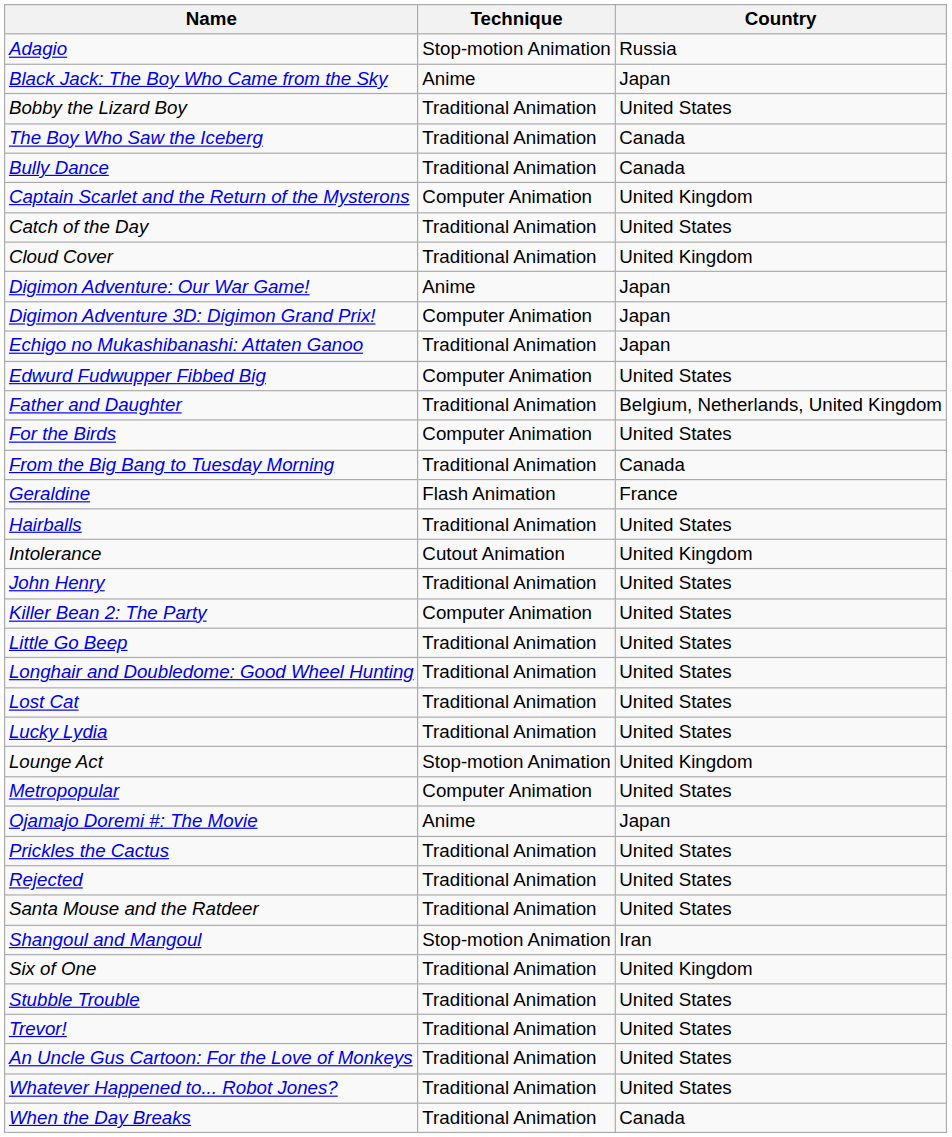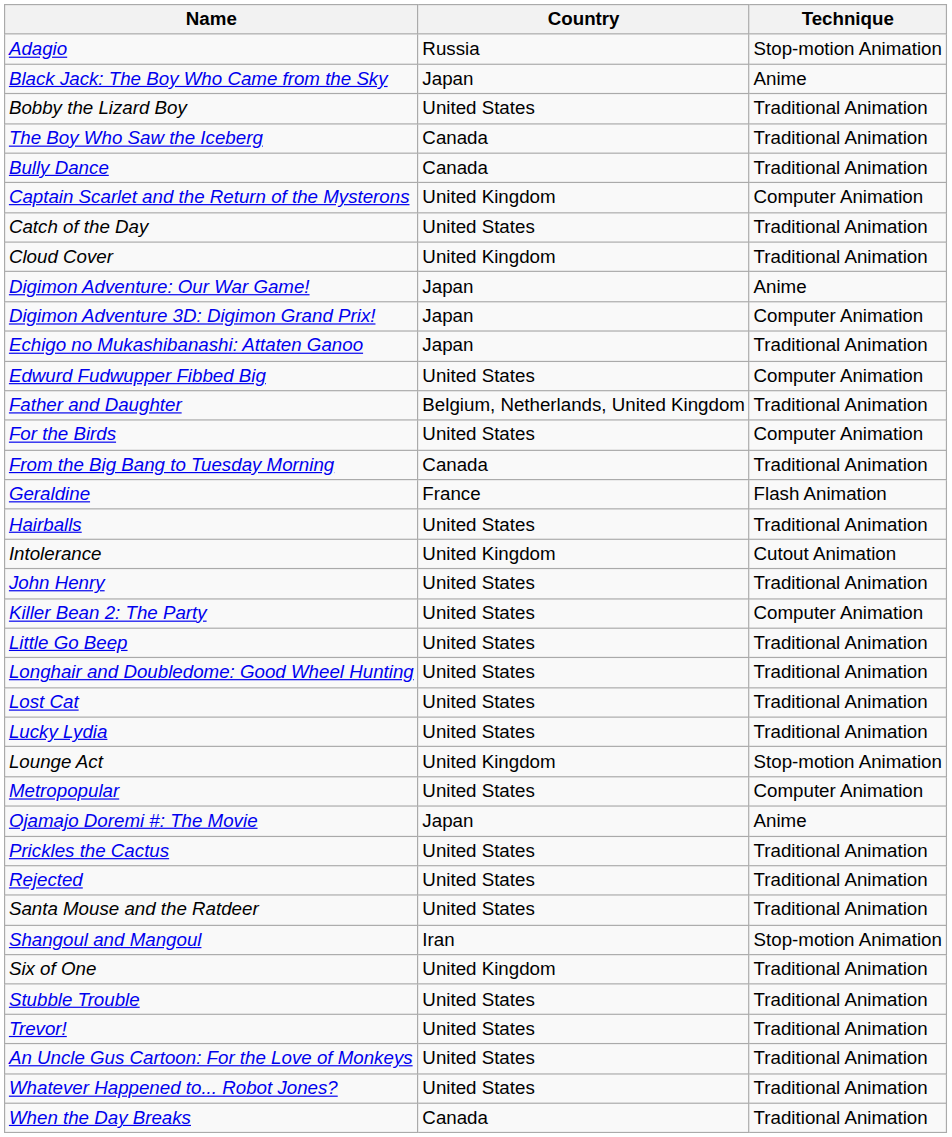 <table class="wikitable sortable">
 <tr>
 <th>Name</th>
+<th>Country</th>
 <th>Technique</th>
-<th>Country</th>
 </tr>
 <tr>
 <td><em><a href='#'>Adagio</a></em></td>
+<td>Russia</td>
 <td>Stop-motion Animation</td>
-<td>Russia</td>
 </tr>
 <tr>
 <td><em><a href='#'>Black Jack: The Boy Who Came from the Sky</a></em></td>
+<td>Japan</td>
 <td>Anime</td>
-<td>Japan</td>
 </tr>
 <tr>
 <td><em>Bobby the Lizard Boy</em></td>
+<td>United States</td>
 <td>Traditional Animation</td>
-<td>United States</td>
 </tr>
 <tr>
 <td><em><a href='#'>The Boy Who Saw the Iceberg</a></em></td>
+<td>Canada</td>
 <td>Traditional Animation</td>
-<td>Canada</td>
 </tr>
 <tr>
 <td><em><a href='#'>Bully Dance</a></em></td>
+<td>Canada</td>
 <td>Traditional Animation</td>
-<td>Canada</td>
 </tr>
 <tr>
 <td><em><a href='#'>Captain Scarlet and the Return of the Mysterons</a></em></td>
+<td>United Kingdom</td>
 <td>Computer Animation</td>
-<td>United Kingdom</td>
 </tr>
 <tr>
 <td><em>Catch of the Day</em></td>
+<td>United States</td>
 <td>Traditional Animation</td>
-<td>United States</td>
 </tr>
 <tr>
 <td><em>Cloud Cover</em></td>
+<td>United Kingdom</td>
 <td>Traditional Animation</td>
-<td>United Kingdom</td>
 </tr>
 <tr>
 <td><em><a href='#'>Digimon Adventure: Our War Game!</a></em></td>
+<td>Japan</td>
 <td>Anime</td>
-<td>Japan</td>
 </tr>
 <tr>
 <td><em><a href='#'>Digimon Adventure 3D: Digimon Grand Prix!</a></em></td>
+<td>Japan</td>
 <td>Computer Animation</td>
-<td>Japan</td>
 </tr>
 <tr>
 <td><em><a href='#'>Echigo no Mukashibanashi: Attaten Ganoo</a></em></td>
+<td>Japan</td>
 <td>Traditional Animation</td>
-<td>Japan</td>
 </tr>
 <tr>
 <td><em><a href='#'>Edwurd Fudwupper Fibbed Big</a></em></td>
+<td>United States</td>
 <td>Computer Animation</td>
-<td>United States</td>
 </tr>
 <tr>
 <td><em><a href='#'>Father and Daughter</a></em></td>
+<td>Belgium, Netherlands, United Kingdom</td>
 <td>Traditional Animation</td>
-<td>Belgium, Netherlands, United Kingdom</td>
 </tr>
 <tr>
 <td><em><a href='#'>For the Birds</a></em></td>
+<td>United States</td>
 <td>Computer Animation</td>
-<td>United States</td>
 </tr>
 <tr>
 <td><em><a href='#'>From the Big Bang to Tuesday Morning</a></em></td>
+<td>Canada</td>
 <td>Traditional Animation</td>
-<td>Canada</td>
 </tr>
 <tr>
 <td><em><a href='#'>Geraldine</a></em></td>
+<td>France</td>
 <td>Flash Animation</td>
-<td>France</td>
 </tr>
 <tr>
 <td><em><a href='#'>Hairballs</a></em></td>
+<td>United States</td>
 <td>Traditional Animation</td>
-<td>United States</td>
 </tr>
 <tr>
 <td><em>Intolerance</em></td>
+<td>United Kingdom</td>
 <td>Cutout Animation</td>
-<td>United Kingdom</td>
 </tr>
 <tr>
 <td><em><a href='#'>John Henry</a></em></td>
+<td>United States</td>
 <td>Traditional Animation</td>
-<td>United States</td>
 </tr>
 <tr>
 <td><em><a href='#'>Killer Bean 2: The Party</a></em></td>
+<td>United States</td>
 <td>Computer Animation</td>
-<td>United States</td>
 </tr>
 <tr>
 <td><em><a href='#'>Little Go Beep</a></em></td>
+<td>United States</td>
 <td>Traditional Animation</td>
-<td>United States</td>
 </tr>
 <tr>
 <td><em><a href='#'>Longhair and Doubledome: Good Wheel Hunting</a></em></td>
+<td>United States</td>
 <td>Traditional Animation</td>
-<td>United States</td>
 </tr>
 <tr>
 <td><em><a href='#'>Lost Cat</a></em></td>
+<td>United States</td>
 <td>Traditional Animation</td>
-<td>United States</td>
 </tr>
 <tr>
 <td><em><a href='#'>Lucky Lydia</a></em></td>
+<td>United States</td>
 <td>Traditional Animation</td>
-<td>United States</td>
 </tr>
 <tr>
 <td><em>Lounge Act</em></td>
+<td>United Kingdom</td>
 <td>Stop-motion Animation</td>
-<td>United Kingdom</td>
 </tr>
 <tr>
 <td><em><a href='#'>Metropopular</a></em></td>
+<td>United States</td>
 <td>Computer Animation</td>
-<td>United States</td>
 </tr>
 <tr>
 <td><em><a href='#'>Ojamajo Doremi #: The Movie</a></em></td>
+<td>Japan</td>
 <td>Anime</td>
-<td>Japan</td>
 </tr>
 <tr>
 <td><em><a href='#'>Prickles the Cactus</a></em></td>
+<td>United States</td>
 <td>Traditional Animation</td>
-<td>United States</td>
 </tr>
 <tr>
 <td><em><a href='#'>Rejected</a></em></td>
+<td>United States</td>
 <td>Traditional Animation</td>
-<td>United States</td>
 </tr>
 <tr>
 <td><em>Santa Mouse and the Ratdeer</em></td>
+<td>United States</td>
 <td>Traditional Animation</td>
-<td>United States</td>
 </tr>
 <tr>
 <td><em><a href='#'>Shangoul and Mangoul</a></em></td>
+<td>Iran</td>
 <td>Stop-motion Animation</td>
-<td>Iran</td>
 </tr>
 <tr>
 <td><em>Six of One</em></td>
+<td>United Kingdom</td>
 <td>Traditional Animation</td>
-<td>United Kingdom</td>
 </tr>
 <tr>
 <td><em><a href='#'>Stubble Trouble</a></em></td>
+<td>United States</td>
 <td>Traditional Animation</td>
-<td>United States</td>
 </tr>
 <tr>
 <td><em><a href='#'>Trevor!</a></em></td>
+<td>United States</td>
 <td>Traditional Animation</td>
-<td>United States</td>
 </tr>
 <tr>
 <td><em><a href='#'>An Uncle Gus Cartoon: For the Love of Monkeys</a></em></td>
+<td>United States</td>
 <td>Traditional Animation</td>
-<td>United States</td>
 </tr>
 <tr>
 <td><em><a href='#'>Whatever Happened to... Robot Jones?</a></em></td>
+<td>United States</td>
 <td>Traditional Animation</td>
-<td>United States</td>
 </tr>
 <tr>
 <td><em><a href='#'>When the Day Breaks</a></em></td>
+<td>Canada</td>
 <td>Traditional Animation</td>
-<td>Canada</td>
 </tr>
 </table>
